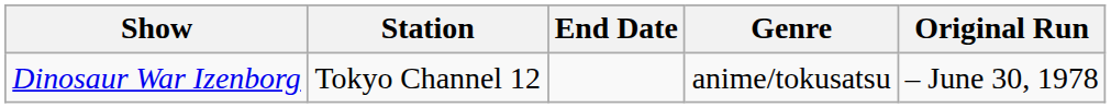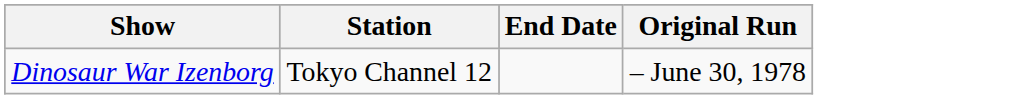 <table class="wikitable sortable">
 <tr>
 <th scope="col">Show</th>
 <th scope="col">Station</th>
 <th scope="col">End Date</th>
-<th scope="col">Genre</th>
 <th scope="col">Original Run</th>
 </tr>
 <tr>
 <td><em><a href='#'>Dinosaur War Izenborg</a></em></td>
 <td>Tokyo Channel 12</td>
 <td></td>
-<td>anime/tokusatsu</td>
 <td> – June 30, 1978</td>
 </tr>
 </table>
